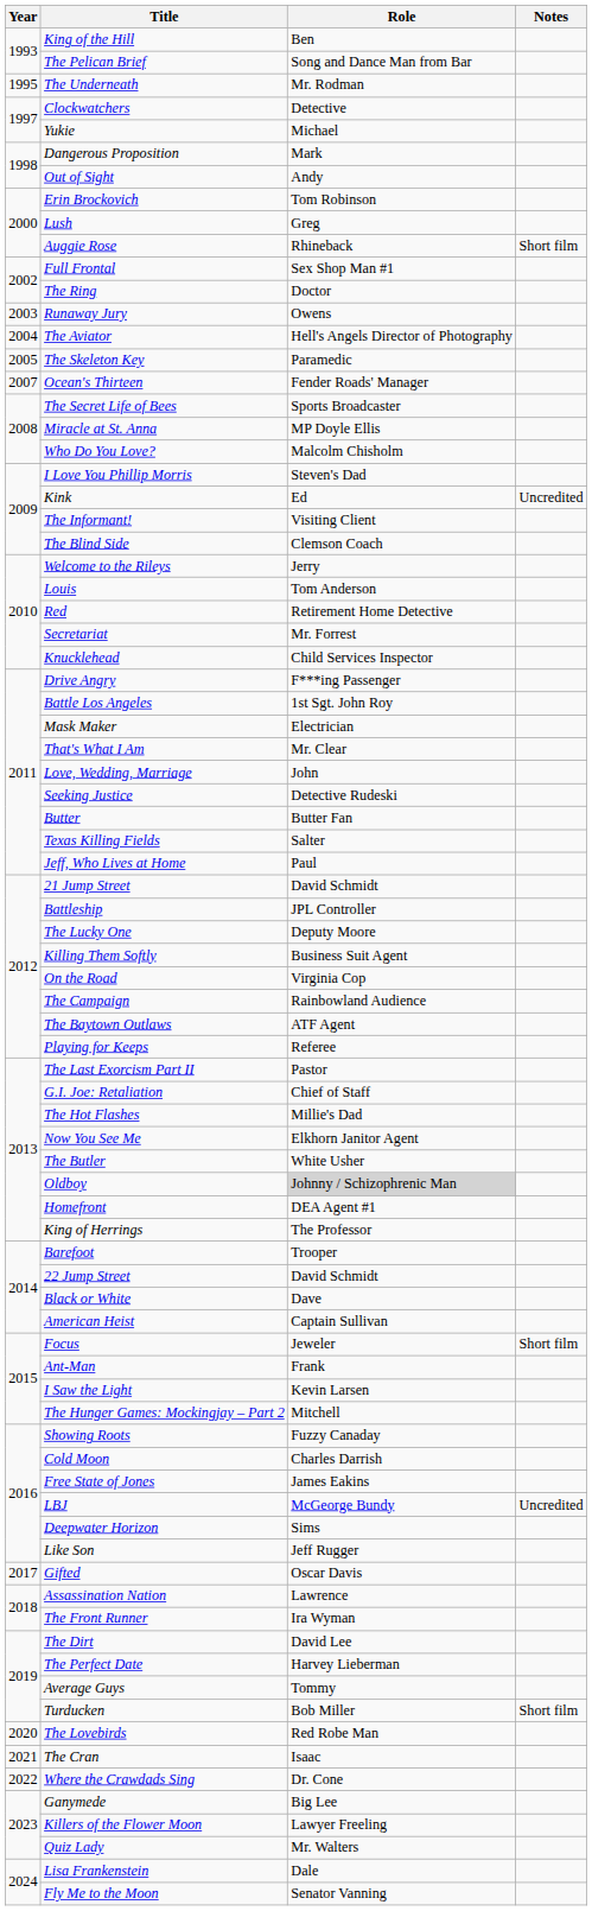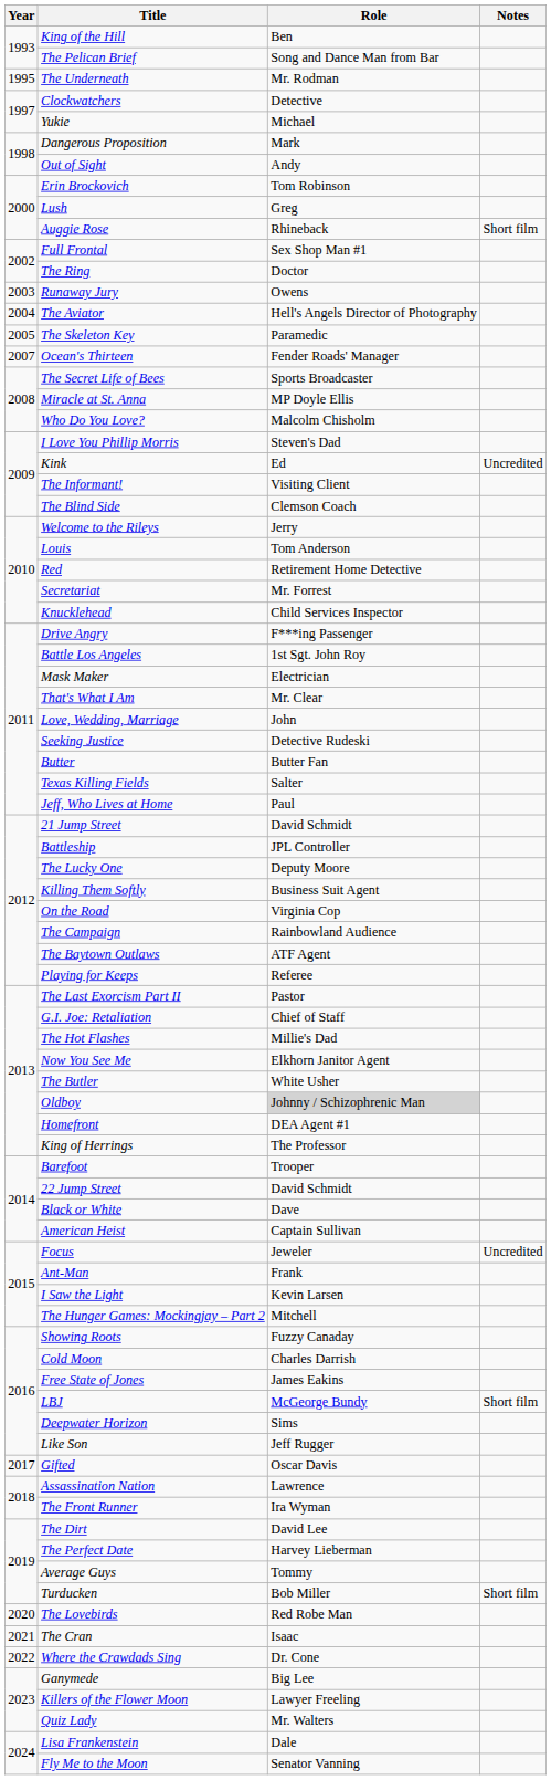 <table class="wikitable">
 <tr>
 <th>Year</th>
 <th>Title</th>
 <th>Role</th>
 <th>Notes</th>
 </tr>
 <tr>
 <td rowspan="2">1993</td>
 <td><em><a href='#'>King of the Hill</a></em></td>
 <td>Ben</td>
 <td></td>
 </tr>
 <tr>
 <td><a href='#'><em>The Pelican Brief</em></a></td>
 <td>Song and Dance Man from Bar</td>
 <td></td>
 </tr>
 <tr>
 <td>1995</td>
 <td><em><a href='#'>The Underneath</a></em></td>
 <td>Mr. Rodman</td>
 <td></td>
 </tr>
 <tr>
 <td rowspan="2">1997</td>
 <td><em><a href='#'>Clockwatchers</a></em></td>
 <td>Detective</td>
 <td></td>
 </tr>
 <tr>
 <td><em>Yukie</em></td>
 <td>Michael</td>
 <td></td>
 </tr>
 <tr>
 <td rowspan="2">1998</td>
 <td><em>Dangerous Proposition</em></td>
 <td>Mark</td>
 <td></td>
 </tr>
 <tr>
 <td><em><a href='#'>Out of Sight</a></em></td>
 <td>Andy</td>
 <td></td>
 </tr>
 <tr>
 <td rowspan="3">2000</td>
 <td><em><a href='#'>Erin Brockovich</a></em></td>
 <td>Tom Robinson</td>
 <td></td>
 </tr>
 <tr>
 <td><em><a href='#'>Lush</a></em></td>
 <td>Greg</td>
 <td></td>
 </tr>
 <tr>
 <td><em><a href='#'>Auggie Rose</a></em></td>
 <td>Rhineback</td>
 <td>Short film</td>
 </tr>
 <tr>
 <td rowspan="2">2002</td>
 <td><em><a href='#'>Full Frontal</a></em></td>
 <td>Sex Shop Man #1</td>
 <td></td>
 </tr>
 <tr>
 <td><em><a href='#'>The Ring</a></em></td>
 <td>Doctor</td>
 <td></td>
 </tr>
 <tr>
 <td>2003</td>
 <td><em><a href='#'>Runaway Jury</a></em></td>
 <td>Owens</td>
 <td></td>
 </tr>
 <tr>
 <td>2004</td>
 <td><em><a href='#'>The Aviator</a></em></td>
 <td>Hell's Angels Director of Photography</td>
 <td></td>
 </tr>
 <tr>
 <td>2005</td>
 <td><em><a href='#'>The Skeleton Key</a></em></td>
 <td>Paramedic</td>
 <td></td>
 </tr>
 <tr>
 <td>2007</td>
 <td><em><a href='#'>Ocean's Thirteen</a></em></td>
 <td>Fender Roads' Manager</td>
 <td></td>
 </tr>
 <tr>
 <td rowspan="3">2008</td>
 <td><em><a href='#'>The Secret Life of Bees</a></em></td>
 <td>Sports Broadcaster</td>
 <td></td>
 </tr>
 <tr>
 <td><em><a href='#'>Miracle at St. Anna</a></em></td>
 <td>MP Doyle Ellis</td>
 <td></td>
 </tr>
 <tr>
 <td><em><a href='#'>Who Do You Love?</a></em></td>
 <td>Malcolm Chisholm</td>
 <td></td>
 </tr>
 <tr>
 <td rowspan="4">2009</td>
 <td><em><a href='#'>I Love You Phillip Morris</a></em></td>
 <td>Steven's Dad</td>
 <td></td>
 </tr>
 <tr>
 <td><em>Kink</em></td>
 <td>Ed</td>
 <td>Uncredited</td>
 </tr>
 <tr>
 <td><em><a href='#'>The Informant!</a></em></td>
 <td>Visiting Client</td>
 <td></td>
 </tr>
 <tr>
 <td><em><a href='#'>The Blind Side</a></em></td>
 <td>Clemson Coach</td>
 <td></td>
 </tr>
 <tr>
 <td rowspan="5">2010</td>
 <td><em><a href='#'>Welcome to the Rileys</a></em></td>
 <td>Jerry</td>
 <td></td>
 </tr>
 <tr>
 <td><em><a href='#'>Louis</a></em></td>
 <td>Tom Anderson</td>
 <td></td>
 </tr>
 <tr>
 <td><em><a href='#'>Red</a></em></td>
 <td>Retirement Home Detective</td>
 <td></td>
 </tr>
 <tr>
 <td><em><a href='#'>Secretariat</a></em></td>
 <td>Mr. Forrest</td>
 <td></td>
 </tr>
 <tr>
 <td><em><a href='#'>Knucklehead</a></em></td>
 <td>Child Services Inspector</td>
 <td></td>
 </tr>
 <tr>
 <td rowspan="9">2011</td>
 <td><em><a href='#'>Drive Angry</a></em></td>
 <td>F***ing Passenger</td>
 <td></td>
 </tr>
 <tr>
 <td><em><a href='#'>Battle Los Angeles</a></em></td>
 <td>1st Sgt. John Roy</td>
 <td></td>
 </tr>
 <tr>
 <td><em>Mask Maker</em></td>
 <td>Electrician</td>
 <td></td>
 </tr>
 <tr>
 <td><em><a href='#'>That's What I Am</a></em></td>
 <td>Mr. Clear</td>
 <td></td>
 </tr>
 <tr>
 <td><em><a href='#'>Love, Wedding, Marriage</a></em></td>
 <td>John</td>
 <td></td>
 </tr>
 <tr>
 <td><em><a href='#'>Seeking Justice</a></em></td>
 <td>Detective Rudeski</td>
 <td></td>
 </tr>
 <tr>
 <td><em><a href='#'>Butter</a></em></td>
 <td>Butter Fan</td>
 <td></td>
 </tr>
 <tr>
 <td><em><a href='#'>Texas Killing Fields</a></em></td>
 <td>Salter</td>
 <td></td>
 </tr>
 <tr>
 <td><em><a href='#'>Jeff, Who Lives at Home</a></em></td>
 <td>Paul</td>
 <td></td>
 </tr>
 <tr>
 <td rowspan="8">2012</td>
 <td><em><a href='#'>21 Jump Street</a></em></td>
 <td>David Schmidt</td>
 <td></td>
 </tr>
 <tr>
 <td><em><a href='#'>Battleship</a></em></td>
 <td>JPL Controller</td>
 <td></td>
 </tr>
 <tr>
 <td><em><a href='#'>The Lucky One</a></em></td>
 <td>Deputy Moore</td>
 <td></td>
 </tr>
 <tr>
 <td><em><a href='#'>Killing Them Softly</a></em></td>
 <td>Business Suit Agent</td>
 <td></td>
 </tr>
 <tr>
 <td><em><a href='#'>On the Road</a></em></td>
 <td>Virginia Cop</td>
 <td></td>
 </tr>
 <tr>
 <td><em><a href='#'>The Campaign</a></em></td>
 <td>Rainbowland Audience</td>
 <td></td>
 </tr>
 <tr>
 <td><em><a href='#'>The Baytown Outlaws</a></em></td>
 <td>ATF Agent</td>
 <td></td>
 </tr>
 <tr>
 <td><em><a href='#'>Playing for Keeps</a></em></td>
 <td>Referee</td>
 <td></td>
 </tr>
 <tr>
 <td rowspan="8">2013</td>
 <td><em><a href='#'>The Last Exorcism Part II</a></em></td>
 <td>Pastor</td>
 <td></td>
 </tr>
 <tr>
 <td><em><a href='#'>G.I. Joe: Retaliation</a></em></td>
 <td>Chief of Staff</td>
 <td></td>
 </tr>
 <tr>
 <td><em><a href='#'>The Hot Flashes</a></em></td>
 <td>Millie's Dad</td>
 <td></td>
 </tr>
 <tr>
 <td><em><a href='#'>Now You See Me</a></em></td>
 <td>Elkhorn Janitor Agent</td>
 <td></td>
 </tr>
 <tr>
 <td><em><a href='#'>The Butler</a></em></td>
 <td>White Usher</td>
 <td></td>
 </tr>
 <tr>
 <td><em><a href='#'>Oldboy</a></em></td>
 <td style="background: lightgrey;">Johnny / Schizophrenic Man</td>
 <td></td>
 </tr>
 <tr>
 <td><em><a href='#'>Homefront</a></em></td>
 <td>DEA Agent #1</td>
 <td></td>
 </tr>
 <tr>
 <td><em>King of Herrings</em></td>
 <td>The Professor</td>
 <td></td>
 </tr>
 <tr>
 <td rowspan="4">2014</td>
 <td><em><a href='#'>Barefoot</a></em></td>
 <td>Trooper</td>
 <td></td>
 </tr>
 <tr>
 <td><em><a href='#'>22 Jump Street</a></em></td>
 <td>David Schmidt</td>
 <td></td>
 </tr>
 <tr>
 <td><em><a href='#'>Black or White</a></em></td>
 <td>Dave</td>
 <td></td>
 </tr>
 <tr>
 <td><em><a href='#'>American Heist</a></em></td>
 <td>Captain Sullivan</td>
 <td></td>
 </tr>
 <tr>
 <td rowspan="4">2015</td>
 <td><em><a href='#'>Focus</a></em></td>
 <td>Jeweler</td>
-<td>Short film</td>
+<td>Uncredited</td>
 </tr>
 <tr>
 <td><em><a href='#'>Ant-Man</a></em></td>
 <td>Frank</td>
 <td></td>
 </tr>
 <tr>
 <td><em><a href='#'>I Saw the Light</a></em></td>
 <td>Kevin Larsen</td>
 <td></td>
 </tr>
 <tr>
 <td><em><a href='#'>The Hunger Games: Mockingjay – Part 2</a></em></td>
 <td>Mitchell</td>
 <td></td>
 </tr>
 <tr>
 <td rowspan="6">2016</td>
 <td><em><a href='#'>Showing Roots</a></em></td>
 <td>Fuzzy Canaday</td>
 <td></td>
 </tr>
 <tr>
 <td><em><a href='#'>Cold Moon</a></em></td>
 <td>Charles Darrish</td>
 <td></td>
 </tr>
 <tr>
 <td><em><a href='#'>Free State of Jones</a></em></td>
 <td>James Eakins</td>
 <td></td>
 </tr>
 <tr>
 <td><em><a href='#'>LBJ</a></em></td>
 <td><a href='#'>McGeorge Bundy</a></td>
-<td>Uncredited</td>
+<td>Short film</td>
 </tr>
 <tr>
 <td><em><a href='#'>Deepwater Horizon</a></em></td>
 <td>Sims</td>
 <td></td>
 </tr>
 <tr>
 <td><em>Like Son</em></td>
 <td>Jeff Rugger</td>
 <td></td>
 </tr>
 <tr>
 <td>2017</td>
 <td><em><a href='#'>Gifted</a></em></td>
 <td>Oscar Davis</td>
 <td></td>
 </tr>
 <tr>
 <td rowspan="2">2018</td>
 <td><em><a href='#'>Assassination Nation</a></em></td>
 <td>Lawrence</td>
 <td></td>
 </tr>
 <tr>
 <td><em><a href='#'>The Front Runner</a></em></td>
 <td>Ira Wyman</td>
 <td></td>
 </tr>
 <tr>
 <td rowspan="4">2019</td>
 <td><em><a href='#'>The Dirt</a></em></td>
 <td>David Lee</td>
 <td></td>
 </tr>
 <tr>
 <td><em><a href='#'>The Perfect Date</a></em></td>
 <td>Harvey Lieberman</td>
 <td></td>
 </tr>
 <tr>
 <td><em>Average Guys</em></td>
 <td>Tommy</td>
 <td></td>
 </tr>
 <tr>
 <td><em>Turducken</em></td>
 <td>Bob Miller</td>
 <td>Short film</td>
 </tr>
 <tr>
 <td>2020</td>
 <td><em><a href='#'>The Lovebirds</a></em></td>
 <td>Red Robe Man</td>
 <td></td>
 </tr>
 <tr>
 <td>2021</td>
 <td><em>The Cran</em></td>
 <td>Isaac</td>
 <td></td>
 </tr>
 <tr>
 <td>2022</td>
 <td><em><a href='#'>Where the Crawdads Sing</a></em></td>
 <td>Dr. Cone</td>
 <td></td>
 </tr>
 <tr>
 <td rowspan="3">2023</td>
 <td><em>Ganymede</em></td>
 <td>Big Lee</td>
 <td></td>
 </tr>
 <tr>
 <td><em><a href='#'>Killers of the Flower Moon</a></em></td>
 <td>Lawyer Freeling</td>
 <td></td>
 </tr>
 <tr>
 <td><em><a href='#'>Quiz Lady</a></em></td>
 <td>Mr. Walters</td>
 <td></td>
 </tr>
 <tr>
 <td rowspan="2">2024</td>
 <td><em><a href='#'>Lisa Frankenstein</a></em></td>
 <td>Dale</td>
 <td></td>
 </tr>
 <tr>
 <td><em><a href='#'>Fly Me to the Moon</a></em></td>
 <td>Senator Vanning</td>
 <td></td>
 </tr>
 </table>
